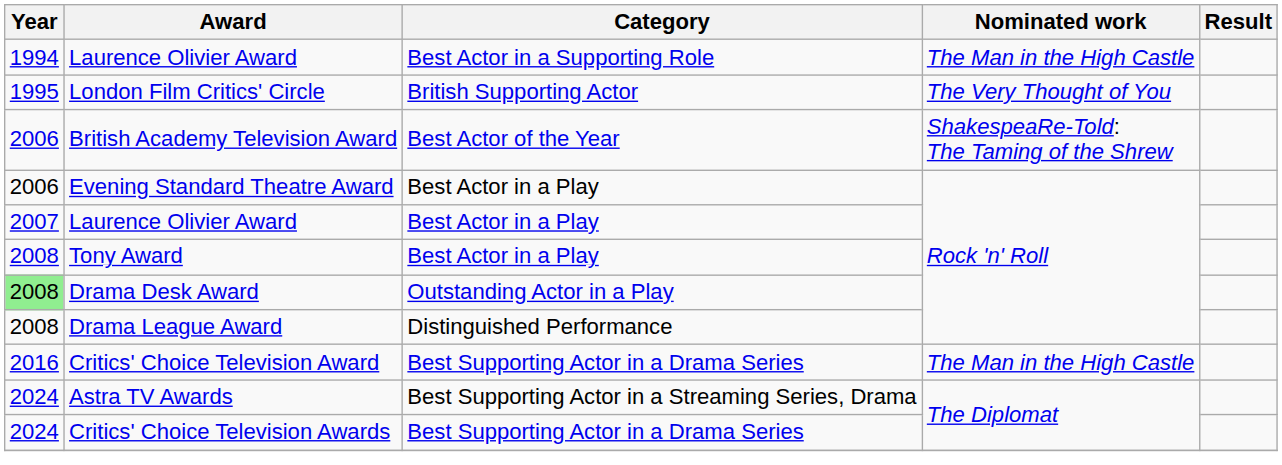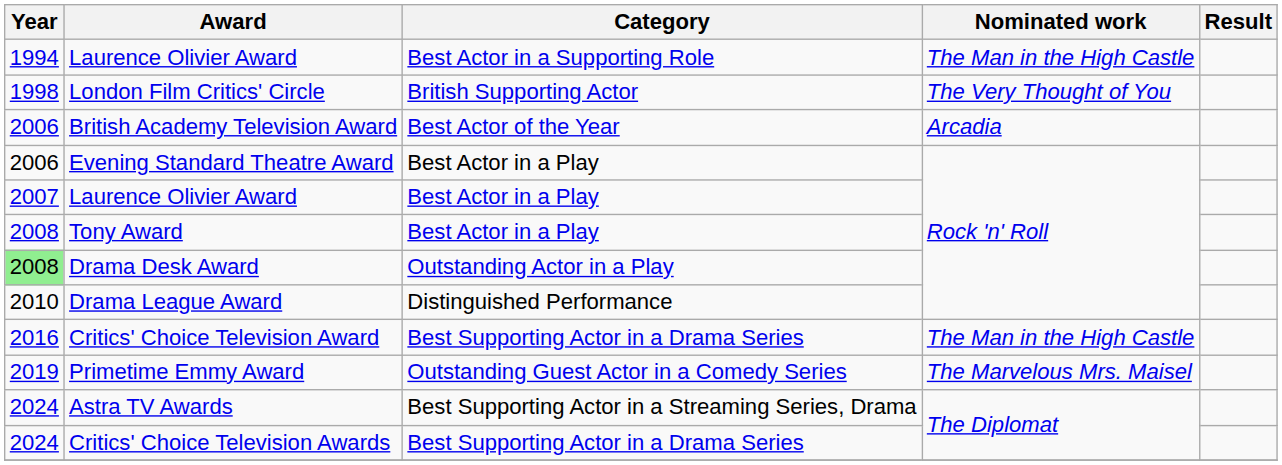 <table class="wikitable sortable">
 <tr>
 <th>Year</th>
 <th>Award</th>
 <th>Category</th>
 <th>Nominated work</th>
 <th>Result</th>
 </tr>
 <tr>
 <td><a href='#'>1994</a></td>
 <td><a href='#'>Laurence Olivier Award</a></td>
 <td><a href='#'>Best Actor in a Supporting Role</a></td>
 <td><em><a href='#'>The Man in the High Castle</a></em></td>
 <td></td>
 </tr>
 <tr>
-<td><a href='#'>1995</a></td>
+<td><a href='#'>1998</a></td>
 <td><a href='#'>London Film Critics' Circle</a></td>
 <td><a href='#'>British Supporting Actor</a></td>
 <td><em><a href='#'>The Very Thought of You</a></em></td>
 <td></td>
 </tr>
 <tr>
 <td><a href='#'>2006</a></td>
 <td><a href='#'>British Academy Television Award</a></td>
 <td><a href='#'>Best Actor of the Year</a></td>
-<td><em><a href='#'>ShakespeaRe-Told</a></em>: <br> <em><a href='#'>The Taming of the Shrew</a></em></td>
+<td><em><a href='#'>Arcadia</a></em></td>
 <td></td>
 </tr>
 <tr>
 <td>2006</td>
 <td><a href='#'>Evening Standard Theatre Award</a></td>
 <td>Best Actor in a Play</td>
 <td rowspan=5><em><a href='#'>Rock 'n' Roll</a></em></td>
 <td></td>
 </tr>
 <tr>
 <td><a href='#'>2007</a></td>
 <td><a href='#'>Laurence Olivier Award</a></td>
 <td><a href='#'>Best Actor in a Play</a></td>
 <td></td>
 </tr>
 <tr>
 <td><a href='#'>2008</a></td>
 <td><a href='#'>Tony Award</a></td>
 <td><a href='#'>Best Actor in a Play</a></td>
 <td></td>
 </tr>
 <tr>
 <td style="background: lightgreen;">2008</td>
 <td><a href='#'>Drama Desk Award</a></td>
 <td><a href='#'>Outstanding Actor in a Play</a></td>
 <td></td>
 </tr>
 <tr>
-<td>2008</td>
+<td>2010</td>
 <td><a href='#'>Drama League Award</a></td>
 <td>Distinguished Performance</td>
 <td></td>
 </tr>
 <tr>
 <td><a href='#'>2016</a></td>
 <td><a href='#'>Critics' Choice Television Award</a></td>
 <td><a href='#'>Best Supporting Actor in a Drama Series</a></td>
 <td><em><a href='#'>The Man in the High Castle</a></em></td>
+<td></td>
+</tr>
+<tr>
+<td><a href='#'>2019</a></td>
+<td><a href='#'>Primetime Emmy Award</a></td>
+<td><a href='#'>Outstanding Guest Actor in a Comedy Series</a></td>
+<td><em><a href='#'>The Marvelous Mrs. Maisel</a></em></td>
 <td></td>
 </tr>
 <tr>
 <td><a href='#'>2024</a></td>
 <td><a href='#'>Astra TV Awards</a></td>
 <td>Best Supporting Actor in a Streaming Series, Drama</td>
 <td rowspan="2"><em><a href='#'>The Diplomat</a></em></td>
 <td></td>
 </tr>
 <tr>
 <td><a href='#'>2024</a></td>
 <td><a href='#'>Critics' Choice Television Awards</a></td>
 <td><a href='#'>Best Supporting Actor in a Drama Series</a></td>
 <td></td>
 </tr>
 <tr>
 </tr>
 </table>
